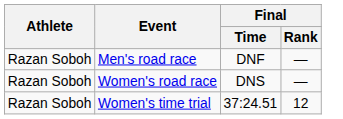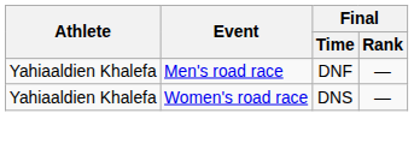 <table class=wikitable style=font-size:90%;text-align:center>
 <tr>
 <th rowspan="2">Athlete</th>
 <th rowspan="2">Event</th>
 <th colspan=2>Final</th>
 </tr>
 <tr>
 <th>Time</th>
 <th>Rank</th>
 </tr>
 <tr>
-<td align=left>Razan Soboh</td>
+<td align=left>Yahiaaldien Khalefa</td>
 <td align=left><a href='#'>Men's road race</a></td>
 <td>DNF</td>
 <td>—</td>
 </tr>
 <tr>
-<td align=left>Razan Soboh</td>
+<td align=left>Yahiaaldien Khalefa</td>
 <td align=left><a href='#'>Women's road race</a></td>
 <td>DNS</td>
 <td>—</td>
 </tr>
-<tr>
-<td align=left>Razan Soboh</td>
-<td align=left><a href='#'>Women's time trial</a></td>
-<td>37:24.51</td>
-<td>12</td>
-</tr>
 </table>
